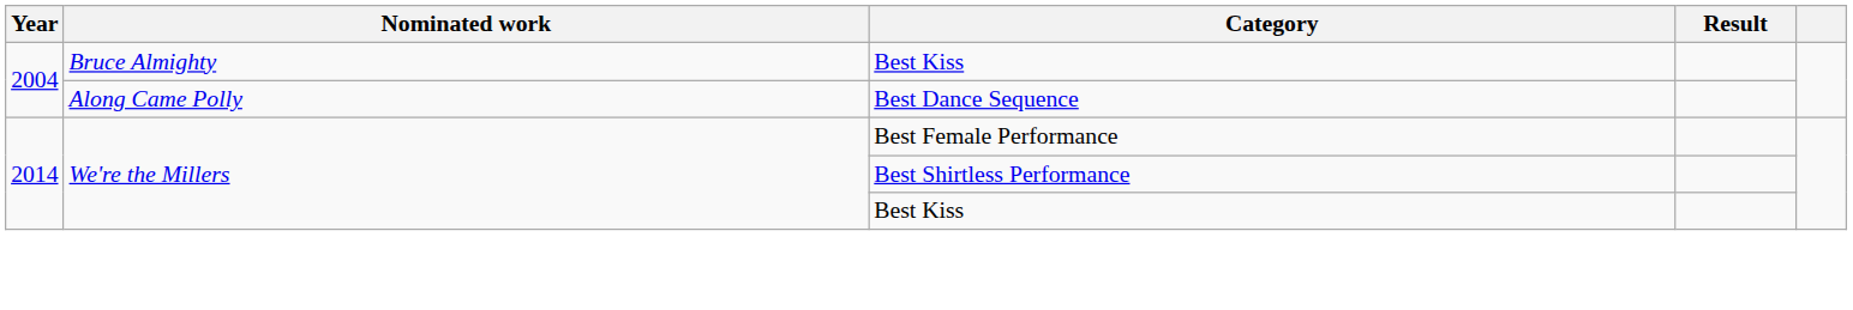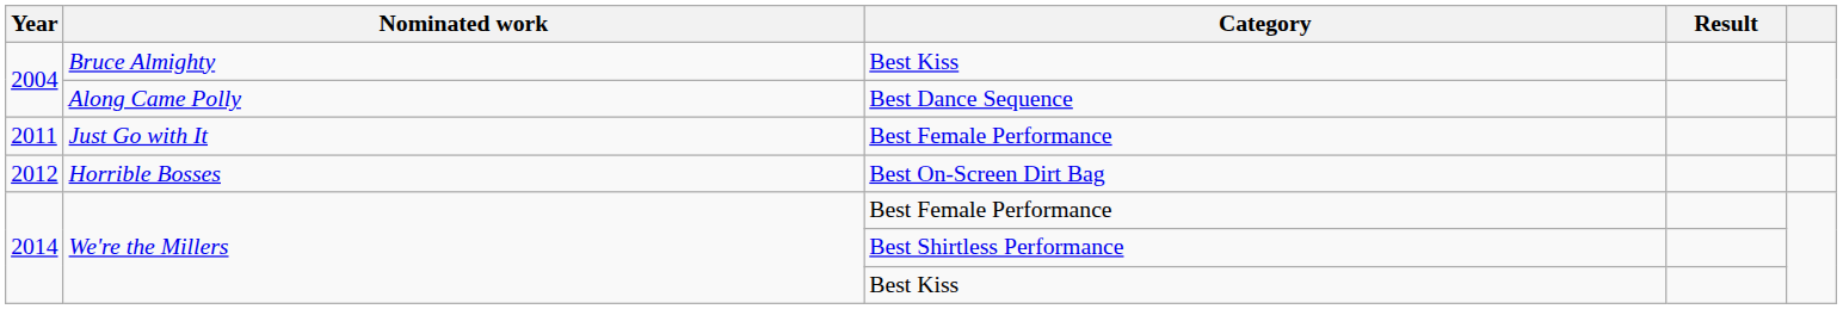 <table class="wikitable sortable">
 <tr>
 <th scope="col" style="width:1em;">Year</th>
 <th scope="col" style="width:39em;">Nominated work</th>
 <th scope="col" style="width:39em;">Category</th>
 <th scope="col" style="width:5em;">Result</th>
 <th scope="col" style="width:2em;" class="unsortable"></th>
 </tr>
 <tr>
 <td rowspan="2"><a href='#'>2004</a></td>
 <td><em><a href='#'>Bruce Almighty</a></em></td>
 <td><a href='#'>Best Kiss</a></td>
 <td></td>
 <td rowspan="2"></td>
 </tr>
 <tr>
 <td><em><a href='#'>Along Came Polly</a></em></td>
 <td><a href='#'>Best Dance Sequence</a></td>
 <td></td>
 </tr>
 <tr>
+<td><a href='#'>2011</a></td>
+<td><em><a href='#'>Just Go with It</a></em></td>
+<td><a href='#'>Best Female Performance</a></td>
+<td></td>
+<td></td>
+</tr>
+<tr>
+<td><a href='#'>2012</a></td>
+<td><em><a href='#'>Horrible Bosses</a></em></td>
+<td><a href='#'>Best On-Screen Dirt Bag</a></td>
+<td></td>
+<td></td>
+</tr>
+<tr>
 <td rowspan="3"><a href='#'>2014</a></td>
 <td rowspan="3"><em><a href='#'>We're the Millers</a></em></td>
 <td>Best Female Performance</td>
 <td></td>
 <td rowspan="3"></td>
 </tr>
 <tr>
 <td><a href='#'>Best Shirtless Performance</a></td>
 <td></td>
 </tr>
 <tr>
 <td>Best Kiss</td>
 <td></td>
 </tr>
 </table>
